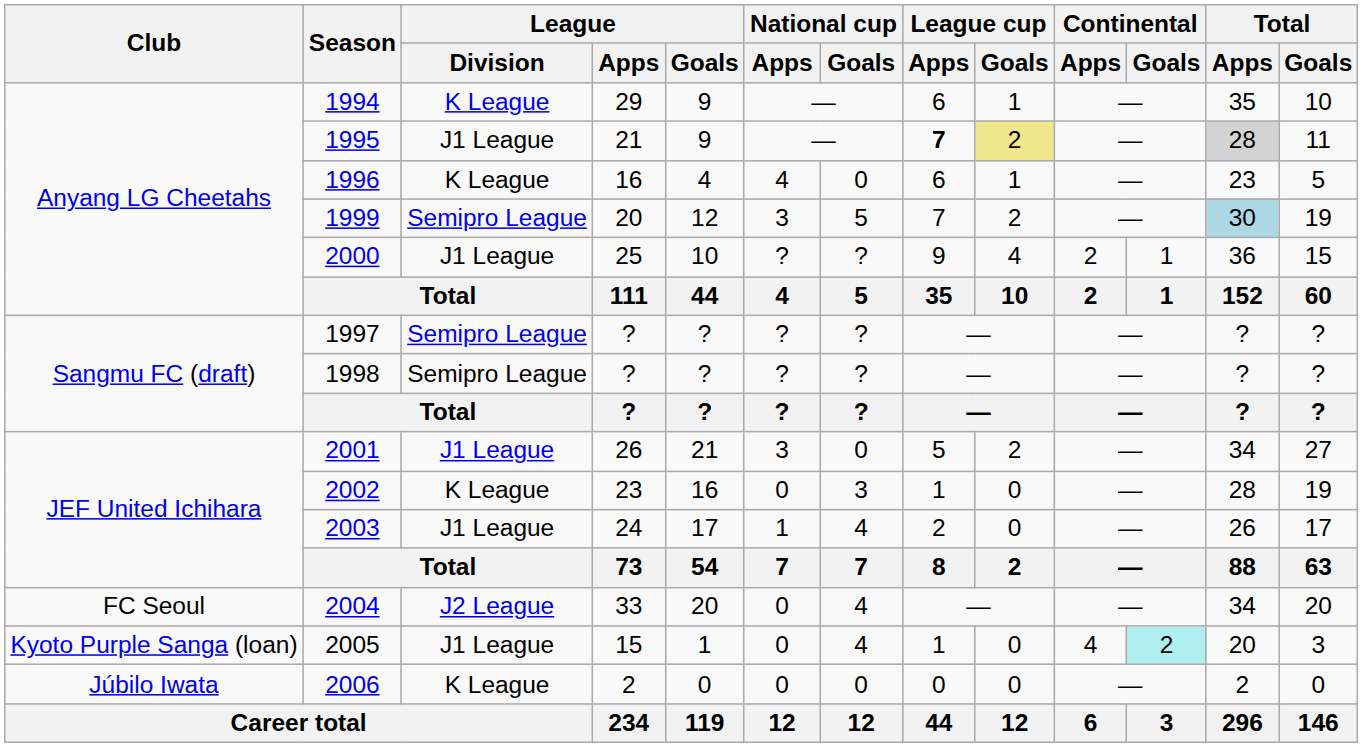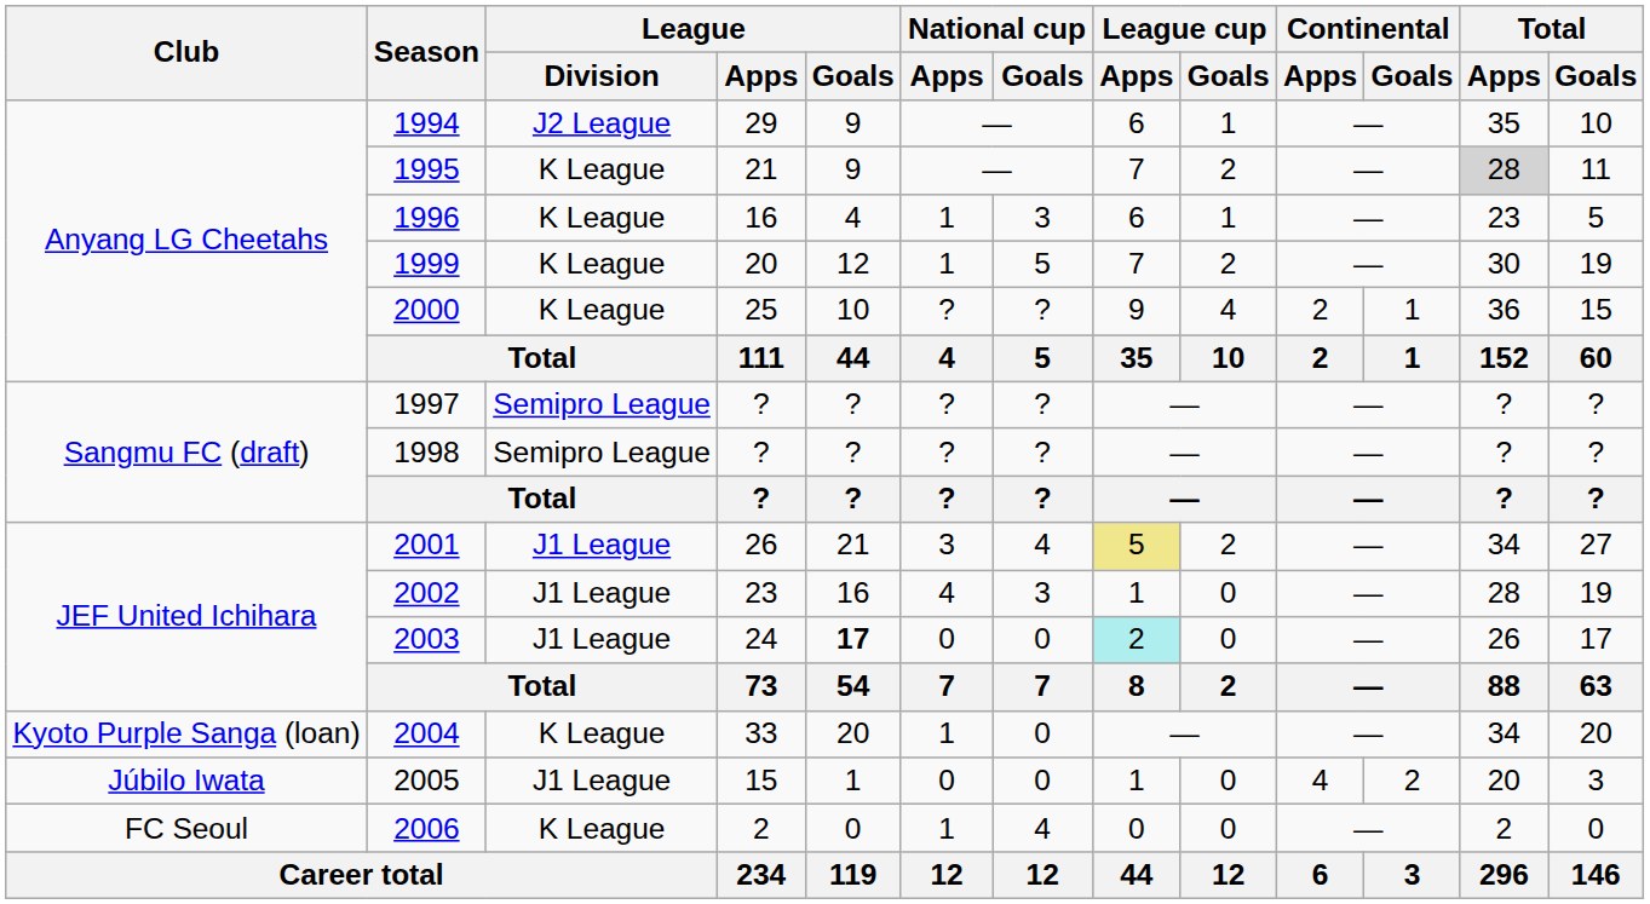 <table class="wikitable" style="text-align:center;">
 <tr>
 <th rowspan="2">Club</th>
 <th rowspan="2">Season</th>
 <th colspan="3">League</th>
 <th colspan="2">National cup</th>
 <th colspan="2">League cup</th>
 <th colspan="2">Continental</th>
 <th colspan="2">Total</th>
 </tr>
 <tr>
 <th>Division</th>
 <th>Apps</th>
 <th>Goals</th>
 <th>Apps</th>
 <th>Goals</th>
 <th>Apps</th>
 <th>Goals</th>
 <th>Apps</th>
 <th>Goals</th>
 <th>Apps</th>
 <th>Goals</th>
 </tr>
 <tr>
 <td rowspan="6"><a href='#'>Anyang LG Cheetahs</a></td>
 <td><a href='#'>1994</a></td>
-<td><a href='#'>K League</a></td>
+<td><a href='#'>J2 League</a></td>
 <td>29</td>
 <td>9</td>
 <td colspan="2">—</td>
 <td>6</td>
 <td>1</td>
 <td colspan="2">—</td>
 <td>35</td>
 <td>10</td>
 </tr>
 <tr>
 <td><a href='#'>1995</a></td>
-<td>J1 League</td>
+<td>K League</td>
 <td>21</td>
 <td>9</td>
 <td colspan="2">—</td>
-<td><strong>7</strong></td>
-<td style="background: khaki;">2</td>
+<td>7</td>
+<td>2</td>
 <td colspan="2">—</td>
 <td style="background: lightgrey;">28</td>
 <td>11</td>
 </tr>
 <tr>
 <td><a href='#'>1996</a></td>
 <td>K League</td>
 <td>16</td>
 <td>4</td>
-<td>4</td>
-<td>0</td>
+<td>1</td>
+<td>3</td>
 <td>6</td>
 <td>1</td>
 <td colspan="2">—</td>
 <td>23</td>
 <td>5</td>
 </tr>
 <tr>
 <td><a href='#'>1999</a></td>
-<td><a href='#'>Semipro League</a></td>
+<td>K League</td>
 <td>20</td>
 <td>12</td>
-<td>3</td>
+<td>1</td>
 <td>5</td>
 <td>7</td>
 <td>2</td>
 <td colspan="2">—</td>
-<td style="background: lightblue;">30</td>
+<td>30</td>
 <td>19</td>
 </tr>
 <tr>
 <td><a href='#'>2000</a></td>
-<td>J1 League</td>
+<td>K League</td>
 <td>25</td>
 <td>10</td>
 <td>?</td>
 <td>?</td>
 <td>9</td>
 <td>4</td>
 <td>2</td>
 <td>1</td>
 <td>36</td>
 <td>15</td>
 </tr>
 <tr>
 <th colspan="2">Total</th>
 <th>111</th>
 <th>44</th>
 <th>4</th>
 <th>5</th>
 <th>35</th>
 <th>10</th>
 <th>2</th>
 <th>1</th>
 <th>152</th>
 <th>60</th>
 </tr>
 <tr>
 <td rowspan="3"><a href='#'>Sangmu FC</a> (<a href='#'>draft</a>)</td>
 <td>1997</td>
 <td><a href='#'>Semipro League</a></td>
 <td>?</td>
 <td>?</td>
 <td>?</td>
 <td>?</td>
 <td colspan="2">—</td>
 <td colspan="2">—</td>
 <td>?</td>
 <td>?</td>
 </tr>
 <tr>
 <td>1998</td>
 <td>Semipro League</td>
 <td>?</td>
 <td>?</td>
 <td>?</td>
 <td>?</td>
 <td colspan="2">—</td>
 <td colspan="2">—</td>
 <td>?</td>
 <td>?</td>
 </tr>
 <tr>
 <th colspan="2">Total</th>
 <th>?</th>
 <th>?</th>
 <th>?</th>
 <th>?</th>
 <th colspan="2">—</th>
 <th colspan="2">—</th>
 <th>?</th>
 <th>?</th>
 </tr>
 <tr>
 <td rowspan="4"><a href='#'>JEF United Ichihara</a></td>
 <td><a href='#'>2001</a></td>
 <td><a href='#'>J1 League</a></td>
 <td>26</td>
 <td>21</td>
 <td>3</td>
-<td>0</td>
-<td>5</td>
+<td>4</td>
+<td style="background: khaki;">5</td>
 <td>2</td>
 <td colspan="2">—</td>
 <td>34</td>
 <td>27</td>
 </tr>
 <tr>
 <td><a href='#'>2002</a></td>
-<td>K League</td>
+<td>J1 League</td>
 <td>23</td>
 <td>16</td>
-<td>0</td>
+<td>4</td>
 <td>3</td>
 <td>1</td>
 <td>0</td>
 <td colspan="2">—</td>
 <td>28</td>
 <td>19</td>
 </tr>
 <tr>
 <td><a href='#'>2003</a></td>
 <td>J1 League</td>
 <td>24</td>
-<td>17</td>
-<td>1</td>
-<td>4</td>
-<td>2</td>
+<td><strong>17</strong></td>
+<td>0</td>
+<td>0</td>
+<td style="background: paleturquoise;">2</td>
 <td>0</td>
 <td colspan="2">—</td>
 <td>26</td>
 <td>17</td>
 </tr>
 <tr>
 <th colspan="2">Total</th>
 <th>73</th>
 <th>54</th>
 <th>7</th>
 <th>7</th>
 <th>8</th>
 <th>2</th>
 <th colspan="2">—</th>
 <th>88</th>
 <th>63</th>
 </tr>
 <tr>
-<td>FC Seoul</td>
+<td><a href='#'>Kyoto Purple Sanga</a> (loan)</td>
 <td><a href='#'>2004</a></td>
-<td><a href='#'>J2 League</a></td>
+<td>K League</td>
 <td>33</td>
 <td>20</td>
+<td>1</td>
 <td>0</td>
-<td>4</td>
 <td colspan="2">—</td>
 <td colspan="2">—</td>
 <td>34</td>
 <td>20</td>
 </tr>
 <tr>
-<td><a href='#'>Kyoto Purple Sanga</a> (loan)</td>
+<td><a href='#'>Júbilo Iwata</a></td>
 <td>2005</td>
 <td>J1 League</td>
 <td>15</td>
 <td>1</td>
 <td>0</td>
-<td>4</td>
+<td>0</td>
 <td>1</td>
 <td>0</td>
 <td>4</td>
-<td style="background: paleturquoise;">2</td>
+<td>2</td>
 <td>20</td>
 <td>3</td>
 </tr>
 <tr>
-<td><a href='#'>Júbilo Iwata</a></td>
+<td>FC Seoul</td>
 <td><a href='#'>2006</a></td>
 <td>K League</td>
 <td>2</td>
 <td>0</td>
-<td>0</td>
-<td>0</td>
+<td>1</td>
+<td>4</td>
 <td>0</td>
 <td>0</td>
 <td colspan="2">—</td>
 <td>2</td>
 <td>0</td>
 </tr>
 <tr>
 <th colspan="3">Career total</th>
 <th>234</th>
 <th>119</th>
 <th>12</th>
 <th>12</th>
 <th>44</th>
 <th>12</th>
 <th>6</th>
 <th>3</th>
 <th>296</th>
 <th>146</th>
 </tr>
 </table>
